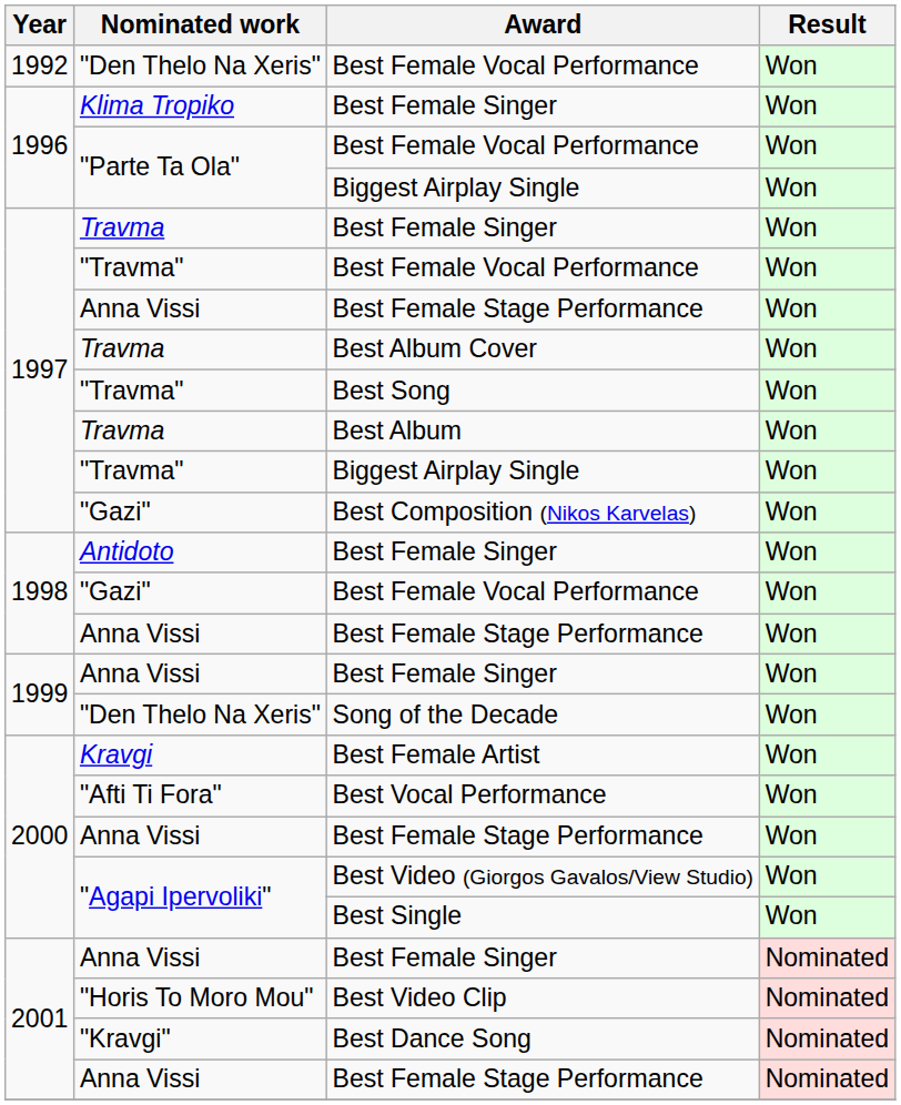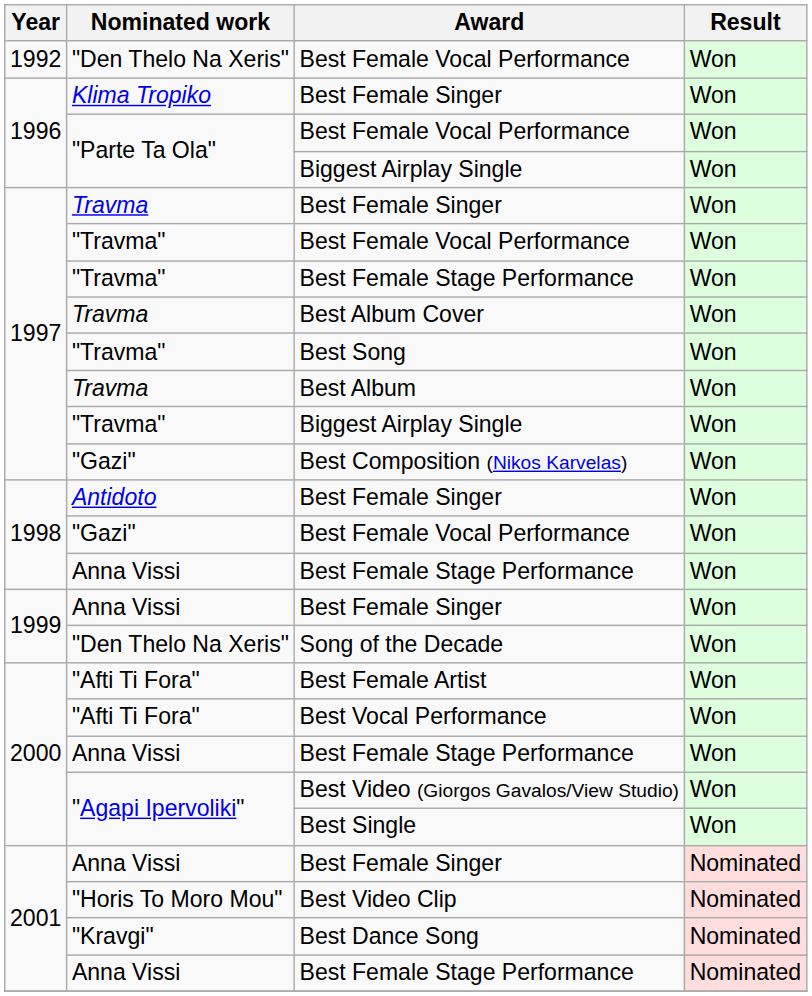 <table class="wikitable">
 <tr>
 <th>Year</th>
 <th>Nominated work</th>
 <th>Award</th>
 <th>Result</th>
 </tr>
 <tr>
 <td>1992</td>
 <td>"Den Thelo Na Xeris"</td>
 <td>Best Female Vocal Performance</td>
 <td style="background: #ddffdd">Won</td>
 </tr>
 <tr>
 <td rowspan="3">1996</td>
 <td><em><a href='#'>Klima Tropiko</a></em></td>
 <td>Best Female Singer</td>
 <td style="background: #ddffdd">Won</td>
 </tr>
 <tr>
 <td rowspan="2">"Parte Ta Ola"</td>
 <td>Best Female Vocal Performance</td>
 <td style="background: #ddffdd">Won</td>
 </tr>
 <tr>
 <td>Biggest Airplay Single</td>
 <td style="background: #ddffdd">Won</td>
 </tr>
 <tr>
 <td rowspan="8">1997</td>
 <td><em><a href='#'>Travma</a></em></td>
 <td>Best Female Singer</td>
 <td style="background: #ddffdd">Won</td>
 </tr>
 <tr>
 <td>"Travma"</td>
 <td>Best Female Vocal Performance</td>
 <td style="background: #ddffdd">Won</td>
 </tr>
 <tr>
-<td>Anna Vissi</td>
+<td>"Travma"</td>
 <td>Best Female Stage Performance</td>
 <td style="background: #ddffdd">Won</td>
 </tr>
 <tr>
 <td><em>Travma</em></td>
 <td>Best Album Cover</td>
 <td style="background: #ddffdd">Won</td>
 </tr>
 <tr>
 <td>"Travma"</td>
 <td>Best Song</td>
 <td style="background: #ddffdd">Won</td>
 </tr>
 <tr>
 <td><em>Travma</em></td>
 <td>Best Album</td>
 <td style="background: #ddffdd">Won</td>
 </tr>
 <tr>
 <td>"Travma"</td>
 <td>Biggest Airplay Single</td>
 <td style="background: #ddffdd">Won</td>
 </tr>
 <tr>
 <td>"Gazi"</td>
 <td>Best Composition <small>(<a href='#'>Nikos Karvelas</a>)</small></td>
 <td style="background: #ddffdd">Won</td>
 </tr>
 <tr>
 <td rowspan="3">1998</td>
 <td><em><a href='#'>Antidoto</a></em></td>
 <td>Best Female Singer</td>
 <td style="background: #ddffdd">Won</td>
 </tr>
 <tr>
 <td>"Gazi"</td>
 <td>Best Female Vocal Performance</td>
 <td style="background: #ddffdd">Won</td>
 </tr>
 <tr>
 <td>Anna Vissi</td>
 <td>Best Female Stage Performance</td>
 <td style="background: #ddffdd">Won</td>
 </tr>
 <tr>
 <td rowspan="2">1999</td>
 <td>Anna Vissi</td>
 <td>Best Female Singer</td>
 <td style="background: #ddffdd">Won</td>
 </tr>
 <tr>
 <td>"Den Thelo Na Xeris"</td>
 <td>Song of the Decade</td>
 <td style="background: #ddffdd">Won</td>
 </tr>
 <tr>
 <td rowspan="5">2000</td>
-<td><em><a href='#'>Kravgi</a></em></td>
+<td>"Afti Ti Fora"</td>
 <td>Best Female Artist</td>
 <td style="background: #ddffdd">Won</td>
 </tr>
 <tr>
 <td>"Afti Ti Fora"</td>
 <td>Best Vocal Performance</td>
 <td style="background: #ddffdd">Won</td>
 </tr>
 <tr>
 <td>Anna Vissi</td>
 <td>Best Female Stage Performance</td>
 <td style="background: #ddffdd">Won</td>
 </tr>
 <tr>
 <td rowspan="2">"<a href='#'>Agapi Ipervoliki</a>"</td>
 <td>Best Video <small>(Giorgos Gavalos/View Studio)</small></td>
 <td style="background: #ddffdd">Won</td>
 </tr>
 <tr>
 <td>Best Single</td>
 <td style="background: #ddffdd">Won</td>
 </tr>
 <tr>
 <td rowspan="4">2001</td>
 <td>Anna Vissi</td>
 <td>Best Female Singer</td>
 <td style="background: #ffdddd">Nominated</td>
 </tr>
 <tr>
 <td>"Horis To Moro Mou"</td>
 <td>Best Video Clip</td>
 <td style="background: #ffdddd">Nominated</td>
 </tr>
 <tr>
 <td>"Kravgi"</td>
 <td>Best Dance Song</td>
 <td style="background: #ffdddd">Nominated</td>
 </tr>
 <tr>
 <td>Anna Vissi</td>
 <td>Best Female Stage Performance</td>
 <td style="background: #ffdddd">Nominated</td>
 </tr>
 <tr>
 </tr>
 </table>
